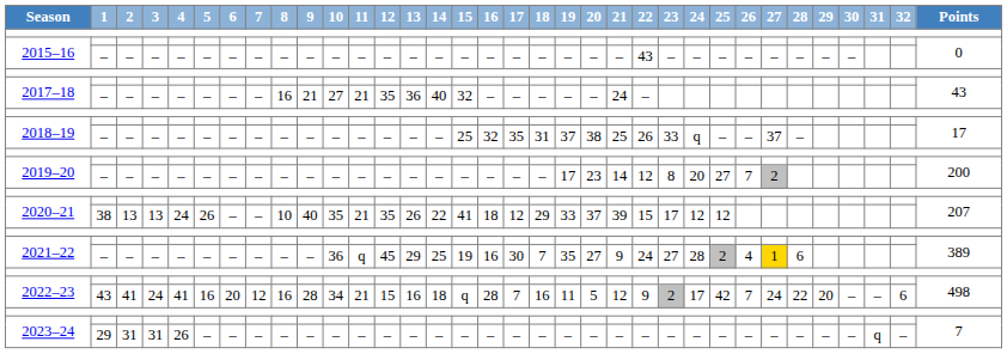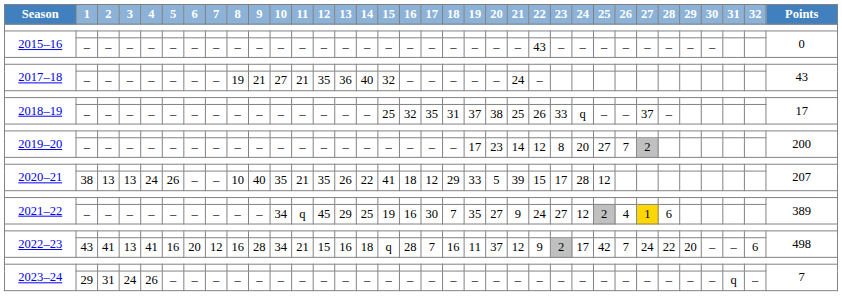 <table cellpadding="3" cellspacing="0" border="1" style="background:#ffffff; font-size:80%; line-height:13px; border:grey solid 1px; border-collapse:collapse;">
 <tr style="background:#ccc; text-align:center; color:white">
 <td style="background:#4180be;" width="65px"><strong>Season</strong></td>
 <td style="background:#8CB2D8;" width="15px"><strong>1</strong></td>
 <td style="background:#8CB2D8;" width="15px"><strong>2</strong></td>
 <td style="background:#8CB2D8;" width="15px"><strong>3</strong></td>
 <td style="background:#8CB2D8;" width="15px"><strong>4</strong></td>
 <td style="background:#8CB2D8;" width="15px"><strong>5</strong></td>
 <td style="background:#8CB2D8;" width="15px"><strong>6</strong></td>
 <td style="background:#8CB2D8;" width="15px"><strong>7</strong></td>
 <td style="background:#8CB2D8;" width="15px"><strong>8</strong></td>
 <td style="background:#8CB2D8;" width="15px"><strong>9</strong></td>
 <td style="background:#8CB2D8;" width="15px"><strong>10</strong></td>
 <td style="background:#8CB2D8;" width="15px"><strong>11</strong></td>
 <td style="background:#8CB2D8;" width="15px"><strong>12</strong></td>
 <td style="background:#8CB2D8;" width="15px"><strong>13</strong></td>
 <td style="background:#8CB2D8;" width="15px"><strong>14</strong></td>
 <td style="background:#8CB2D8;" width="15px"><strong>15</strong></td>
 <td style="background:#8CB2D8;" width="15px"><strong>16</strong></td>
 <td style="background:#8CB2D8;" width="15px"><strong>17</strong></td>
 <td style="background:#8CB2D8;" width="15px"><strong>18</strong></td>
 <td style="background:#8CB2D8;" width="15px"><strong>19</strong></td>
 <td style="background:#8CB2D8;" width="15px"><strong>20</strong></td>
 <td style="background:#8CB2D8;" width="15px"><strong>21</strong></td>
 <td style="background:#8CB2D8;" width="15px"><strong>22</strong></td>
 <td style="background:#8CB2D8;" width="15px"><strong>23</strong></td>
 <td style="background:#8CB2D8;" width="15px"><strong>24</strong></td>
 <td style="background:#8CB2D8;" width="15px"><strong>25</strong></td>
 <td style="background:#8CB2D8;" width="15px"><strong>26</strong></td>
 <td style="background:#8CB2D8;" width="15px"><strong>27</strong></td>
 <td style="background:#8CB2D8;" width="15px"><strong>28</strong></td>
 <td style="background:#8CB2D8;" width="15px"><strong>29</strong></td>
 <td style="background:#8CB2D8;" width="15px"><strong>30</strong></td>
 <td style="background:#8CB2D8;" width="15px"><strong>31</strong></td>
 <td style="background:#8CB2D8;" width="15px"><strong>32</strong></td>
 <td style="background:#4180be;" width="30px"><strong>Points</strong></td>
 </tr>
 <tr>
 <td colspan=34></td>
 </tr>
 <tr align=center>
 <td rowspan=2 width=66px><a href='#'>2015–16</a></td>
 <th></th>
 <th></th>
 <th></th>
 <th></th>
 <th></th>
 <th></th>
 <th></th>
 <th></th>
 <th></th>
 <th></th>
 <th></th>
 <th></th>
 <th></th>
 <th></th>
 <th></th>
 <th></th>
 <th></th>
 <th></th>
 <th></th>
 <th></th>
 <th></th>
 <th></th>
 <th></th>
 <th></th>
 <th></th>
 <th></th>
 <th></th>
 <th></th>
 <th></th>
 <th></th>
 <th></th>
 <th></th>
 <td rowspan=2 width=66px>0</td>
 </tr>
 <tr align=center>
 <td>–</td>
 <td>–</td>
 <td>–</td>
 <td>–</td>
 <td>–</td>
 <td>–</td>
 <td>–</td>
 <td>–</td>
 <td>–</td>
 <td>–</td>
 <td>–</td>
 <td>–</td>
 <td>–</td>
 <td>–</td>
 <td>–</td>
 <td>–</td>
 <td>–</td>
 <td>–</td>
 <td>–</td>
 <td>–</td>
 <td>–</td>
 <td>43</td>
 <td>–</td>
 <td>–</td>
 <td>–</td>
 <td>–</td>
 <td>–</td>
 <td>–</td>
 <td>–</td>
 <td>–</td>
 <td></td>
 <td></td>
 </tr>
 <tr>
 <td colspan=34></td>
 </tr>
 <tr align=center>
 <td rowspan="2" style="width:66px;"><a href='#'>2017–18</a></td>
 <th></th>
 <th></th>
 <th></th>
 <th></th>
 <th></th>
 <th></th>
 <th></th>
 <th></th>
 <th></th>
 <th></th>
 <th></th>
 <th></th>
 <th></th>
 <th></th>
 <th></th>
 <th></th>
 <th></th>
 <th></th>
 <th></th>
 <th></th>
 <th></th>
 <th></th>
 <th></th>
 <th></th>
 <th></th>
 <th></th>
 <th></th>
 <th></th>
 <th></th>
 <th></th>
 <th></th>
 <th></th>
 <td rowspan="2" style="width:66px;">43</td>
 </tr>
 <tr align=center>
 <td>–</td>
 <td>–</td>
 <td>–</td>
 <td>–</td>
 <td>–</td>
 <td>–</td>
 <td>–</td>
-<td>16</td>
+<td>19</td>
 <td>21</td>
 <td>27</td>
 <td>21</td>
 <td>35</td>
 <td>36</td>
 <td>40</td>
 <td>32</td>
 <td>–</td>
 <td>–</td>
 <td>–</td>
 <td>–</td>
 <td>–</td>
 <td>24</td>
 <td>–</td>
 <td></td>
 <td></td>
 <td></td>
 <td></td>
 <td></td>
 <td></td>
 <td></td>
 <td></td>
 <td></td>
 <td></td>
 </tr>
 <tr>
 <td colspan=34></td>
 </tr>
 <tr align=center>
 <td rowspan="2" style="width:66px;"><a href='#'>2018–19</a></td>
 <th></th>
 <th></th>
 <th></th>
 <th></th>
 <th></th>
 <th></th>
 <th></th>
 <th></th>
 <th></th>
 <th></th>
 <th></th>
 <th></th>
 <th></th>
 <th></th>
 <th></th>
 <th></th>
 <th></th>
 <th></th>
 <th></th>
 <th></th>
 <th></th>
 <th></th>
 <th></th>
 <th></th>
 <th></th>
 <th></th>
 <th></th>
 <th></th>
 <th></th>
 <th></th>
 <th></th>
 <th></th>
 <td rowspan="2" style="width:66px;">17</td>
 </tr>
 <tr align=center>
 <td>–</td>
 <td>–</td>
 <td>–</td>
 <td>–</td>
 <td>–</td>
 <td>–</td>
 <td>–</td>
 <td>–</td>
 <td>–</td>
 <td>–</td>
 <td>–</td>
 <td>–</td>
 <td>–</td>
 <td>–</td>
 <td>25</td>
 <td>32</td>
 <td>35</td>
 <td>31</td>
 <td>37</td>
 <td>38</td>
 <td>25</td>
 <td>26</td>
 <td>33</td>
 <td>q</td>
 <td>–</td>
 <td>–</td>
 <td>37</td>
 <td>–</td>
 <td></td>
 <td></td>
 <td></td>
 <td></td>
 </tr>
 <tr>
 <td colspan=34></td>
 </tr>
 <tr align=center>
 <td rowspan="2" style="width:66px;"><a href='#'>2019–20</a></td>
 <th></th>
 <th></th>
 <th></th>
 <th></th>
 <th></th>
 <th></th>
 <th></th>
 <th></th>
 <th></th>
 <th></th>
 <th></th>
 <th></th>
 <th></th>
 <th></th>
 <th></th>
 <th></th>
 <th></th>
 <th></th>
 <th></th>
 <th></th>
 <th></th>
 <th></th>
 <th></th>
 <th></th>
 <th></th>
 <th></th>
 <th></th>
 <th></th>
 <th></th>
 <th></th>
 <th></th>
 <th></th>
 <td rowspan="2" style="width:66px;">200</td>
 </tr>
 <tr align=center>
 <td>–</td>
 <td>–</td>
 <td>–</td>
 <td>–</td>
 <td>–</td>
 <td>–</td>
 <td>–</td>
 <td>–</td>
 <td>–</td>
 <td>–</td>
 <td>–</td>
 <td>–</td>
 <td>–</td>
 <td>–</td>
 <td>–</td>
 <td>–</td>
 <td>–</td>
 <td>–</td>
 <td>17</td>
 <td>23</td>
 <td>14</td>
 <td>12</td>
 <td>8</td>
 <td>20</td>
 <td>27</td>
 <td>7</td>
 <td bgcolor=silver>2</td>
 <td></td>
 <td></td>
 <td></td>
 <td></td>
 <td></td>
 </tr>
 <tr>
 <td colspan=34></td>
 </tr>
 <tr align=center>
 <td rowspan="2" style="width:66px;"><a href='#'>2020–21</a></td>
 <th></th>
 <th></th>
 <th></th>
 <th></th>
 <th></th>
 <th></th>
 <th></th>
 <th></th>
 <th></th>
 <th></th>
 <th></th>
 <th></th>
 <th></th>
 <th></th>
 <th></th>
 <th></th>
 <th></th>
 <th></th>
 <th></th>
 <th></th>
 <th></th>
 <th></th>
 <th></th>
 <th></th>
 <th></th>
 <th></th>
 <th></th>
 <th></th>
 <th></th>
 <th></th>
 <th></th>
 <th></th>
 <td rowspan="2" style="width:66px;">207</td>
 </tr>
 <tr align=center>
 <td>38</td>
 <td>13</td>
 <td>13</td>
 <td>24</td>
 <td>26</td>
 <td>–</td>
 <td>–</td>
 <td>10</td>
 <td>40</td>
 <td>35</td>
 <td>21</td>
 <td>35</td>
 <td>26</td>
 <td>22</td>
 <td>41</td>
 <td>18</td>
 <td>12</td>
 <td>29</td>
 <td>33</td>
-<td>37</td>
+<td>5</td>
 <td>39</td>
 <td>15</td>
 <td>17</td>
-<td>12</td>
+<td>28</td>
 <td>12</td>
 <td></td>
 <td></td>
 <td></td>
 <td></td>
 <td></td>
 <td></td>
 <td></td>
 </tr>
 <tr>
 <td colspan=34></td>
 </tr>
 <tr align=center>
 <td rowspan="2" style="width:66px;"><a href='#'>2021–22</a></td>
 <th></th>
 <th></th>
 <th></th>
 <th></th>
 <th></th>
 <th></th>
 <th></th>
 <th></th>
 <th></th>
 <th></th>
 <th></th>
 <th></th>
 <th></th>
 <th></th>
 <th></th>
 <th></th>
 <th></th>
 <th></th>
 <th></th>
 <th></th>
 <th></th>
 <th></th>
 <th></th>
 <th></th>
 <th></th>
 <th></th>
 <th></th>
 <th></th>
 <th></th>
 <th></th>
 <th></th>
 <th></th>
 <td rowspan="2" style="width:66px;">389</td>
 </tr>
 <tr align=center>
 <td>–</td>
 <td>–</td>
 <td>–</td>
 <td>–</td>
 <td>–</td>
 <td>–</td>
 <td>–</td>
 <td>–</td>
 <td>–</td>
-<td>36</td>
+<td>34</td>
 <td>q</td>
 <td>45</td>
 <td>29</td>
 <td>25</td>
 <td>19</td>
 <td>16</td>
 <td>30</td>
 <td>7</td>
 <td>35</td>
 <td>27</td>
 <td>9</td>
 <td>24</td>
 <td>27</td>
-<td>28</td>
+<td>12</td>
 <td bgcolor=silver>2</td>
 <td>4</td>
 <td bgcolor=gold>1</td>
 <td>6</td>
 <td></td>
 <td></td>
 <td></td>
 <td></td>
 </tr>
 <tr>
 <td colspan=34></td>
 </tr>
 <tr align=center>
 <td rowspan="2" style="width:66px;"><a href='#'>2022–23</a></td>
 <th></th>
 <th></th>
 <th></th>
 <th></th>
 <th></th>
 <th></th>
 <th></th>
 <th></th>
 <th></th>
 <th></th>
 <th></th>
 <th></th>
 <th></th>
 <th></th>
 <th></th>
 <th></th>
 <th></th>
 <th></th>
 <th></th>
 <th></th>
 <th></th>
 <th></th>
 <th></th>
 <th></th>
 <th></th>
 <th></th>
 <th></th>
 <th></th>
 <th></th>
 <th></th>
 <th></th>
 <th></th>
 <td rowspan="2" style="width:66px;">498</td>
 </tr>
 <tr align=center>
 <td>43</td>
 <td>41</td>
-<td>24</td>
+<td>13</td>
 <td>41</td>
 <td>16</td>
 <td>20</td>
 <td>12</td>
 <td>16</td>
 <td>28</td>
 <td>34</td>
 <td>21</td>
 <td>15</td>
 <td>16</td>
 <td>18</td>
 <td>q</td>
 <td>28</td>
 <td>7</td>
 <td>16</td>
 <td>11</td>
-<td>5</td>
+<td>37</td>
 <td>12</td>
 <td>9</td>
 <td bgcolor=silver>2</td>
 <td>17</td>
 <td>42</td>
 <td>7</td>
 <td>24</td>
 <td>22</td>
 <td>20</td>
 <td>–</td>
 <td>–</td>
 <td>6</td>
 </tr>
 <tr>
 <td colspan=34></td>
 </tr>
 <tr align=center>
 <td rowspan="2" style="width:66px;"><a href='#'>2023–24</a></td>
 <th></th>
 <th></th>
 <th></th>
 <th></th>
 <th></th>
 <th></th>
 <th></th>
 <th></th>
 <th></th>
 <th></th>
 <th></th>
 <th></th>
 <th></th>
 <th></th>
 <th></th>
 <th></th>
 <th></th>
 <th></th>
 <th></th>
 <th></th>
 <th></th>
 <th></th>
 <th></th>
 <th></th>
 <th></th>
 <th></th>
 <th></th>
 <th></th>
 <th></th>
 <th></th>
 <th></th>
 <th></th>
 <td rowspan="2" style="width:66px;">7</td>
 </tr>
 <tr align=center>
 <td>29</td>
 <td>31</td>
-<td>31</td>
+<td>24</td>
 <td>26</td>
 <td>–</td>
 <td>–</td>
 <td>–</td>
 <td>–</td>
 <td>–</td>
 <td>–</td>
 <td>–</td>
 <td>–</td>
 <td>–</td>
 <td>–</td>
 <td>–</td>
 <td>–</td>
 <td>–</td>
 <td>–</td>
 <td>–</td>
 <td>–</td>
 <td>–</td>
 <td>–</td>
 <td>–</td>
 <td>–</td>
 <td>–</td>
 <td>–</td>
 <td>–</td>
 <td>–</td>
 <td>–</td>
 <td>–</td>
 <td>q</td>
 <td>–</td>
 </tr>
 </table>
